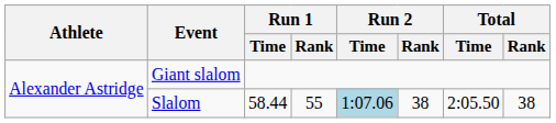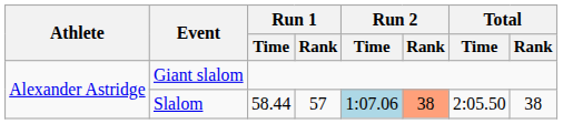 <table class="wikitable" style="font-size:90%">
 <tr>
 <th rowspan=2>Athlete</th>
 <th rowspan=2>Event</th>
 <th colspan=2>Run 1</th>
 <th colspan=2>Run 2</th>
 <th colspan=2>Total</th>
 </tr>
 <tr style="font-size:95%">
 <th>Time</th>
 <th>Rank</th>
 <th>Time</th>
 <th>Rank</th>
 <th>Time</th>
 <th>Rank</th>
 </tr>
 <tr align=center>
 <td align="left" rowspan="2"><a href='#'>Alexander Astridge</a></td>
 <td align="left"><a href='#'>Giant slalom</a></td>
 <td colspan=6></td>
 </tr>
 <tr align=center>
 <td align="left"><a href='#'>Slalom</a></td>
 <td>58.44</td>
-<td>55</td>
+<td>57</td>
 <td style="background: lightblue;">1:07.06</td>
-<td>38</td>
+<td style="background: lightsalmon;">38</td>
 <td>2:05.50</td>
 <td>38</td>
 </tr>
 </table>
